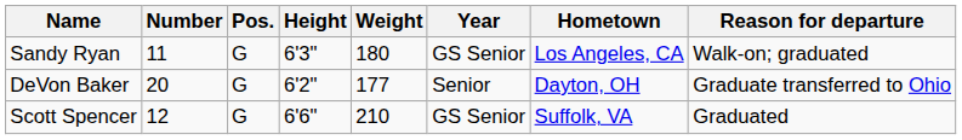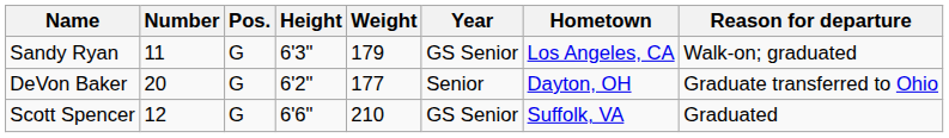 <table class="wikitable sortable" border="1">
 <tr>
 <th>Name</th>
 <th>Number</th>
 <th>Pos.</th>
 <th>Height</th>
 <th>Weight</th>
 <th>Year</th>
 <th>Hometown</th>
 <th class="unsortable">Reason for departure</th>
 </tr>
 <tr>
 <td>Sandy Ryan</td>
 <td>11</td>
 <td>G</td>
 <td>6'3"</td>
-<td>180</td>
+<td>179</td>
 <td>GS Senior</td>
 <td><a href='#'>Los Angeles, CA</a></td>
 <td>Walk-on; graduated</td>
 </tr>
 <tr>
 <td>DeVon Baker</td>
 <td>20</td>
 <td>G</td>
 <td>6'2"</td>
 <td>177</td>
 <td>Senior</td>
 <td><a href='#'>Dayton, OH</a></td>
 <td>Graduate transferred to <a href='#'>Ohio</a></td>
 </tr>
 <tr>
 <td>Scott Spencer</td>
 <td>12</td>
 <td>G</td>
 <td>6'6"</td>
 <td>210</td>
 <td>GS Senior</td>
 <td><a href='#'>Suffolk, VA</a></td>
 <td>Graduated</td>
 </tr>
 </table>
